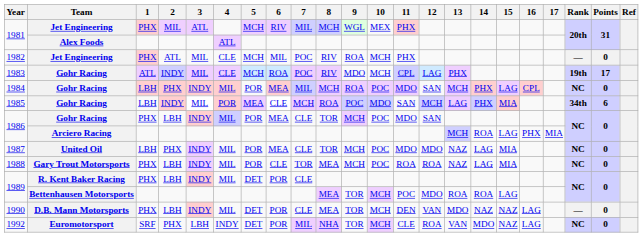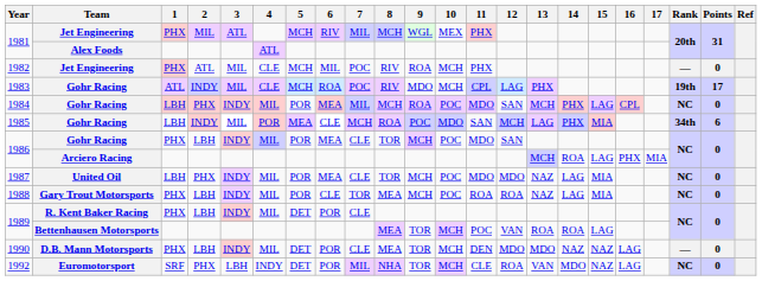 <table class="wikitable" style="text-align:center; font-size:90%">
 <tr>
 <th>Year</th>
 <th>Team</th>
 <th>1</th>
 <th>2</th>
 <th>3</th>
 <th>4</th>
 <th>5</th>
 <th>6</th>
 <th>7</th>
 <th>8</th>
 <th>9</th>
 <th>10</th>
 <th>11</th>
 <th>12</th>
 <th>13</th>
 <th>14</th>
 <th>15</th>
 <th>16</th>
 <th>17</th>
 <th>Rank</th>
 <th>Points</th>
 <th>Ref</th>
 </tr>
 <tr>
 <td rowspan=2><a href='#'>1981</a></td>
 <th><a href='#'>Jet Engineering</a></th>
 <td style="background:#FFCFCF;"><a href='#'>PHX</a><br></td>
 <td style="background:#EFCFFF;"><a href='#'>MIL</a><br></td>
 <td style="background:#EFCFFF;"><a href='#'>ATL</a><br></td>
 <td></td>
 <td style="background:#EFCFFF;"><a href='#'>MCH</a><br></td>
 <td style="background:#EFCFFF;"><a href='#'>RIV</a><br></td>
 <td style="background:#CFCFFF;"><a href='#'>MIL</a><br></td>
 <td style="background:#CFCFFF;"><a href='#'>MCH</a><br></td>
 <td style="background:#DFFFDF;"><a href='#'>WGL</a><br></td>
 <td><a href='#'>MEX</a></td>
 <td style="background:#FFCFCF;"><a href='#'>PHX</a><br></td>
 <td></td>
 <td></td>
 <td></td>
 <td></td>
 <td></td>
 <td></td>
 <td style="background:#CFCFFF;" rowspan=2><strong>20th</strong></td>
 <td style="background:#CFCFFF;" rowspan=2><strong>31</strong></td>
 <th rowspan=2></th>
 </tr>
 <tr>
 <th><a href='#'>Alex Foods</a></th>
 <td></td>
 <td></td>
 <td></td>
 <td style="background:#EFCFFF;"><a href='#'>ATL</a><br></td>
 <td></td>
 <td></td>
 <td></td>
 <td></td>
 <td></td>
 <td></td>
 <td></td>
 <td></td>
 <td></td>
 <td></td>
 <td></td>
 <td></td>
 <td></td>
 </tr>
 <tr>
 <td><a href='#'>1982</a></td>
 <th><a href='#'>Jet Engineering</a></th>
 <td style="background:#FFCFCF;"><a href='#'>PHX</a><br></td>
 <td><a href='#'>ATL</a></td>
 <td><a href='#'>MIL</a></td>
 <td><a href='#'>CLE</a></td>
 <td><a href='#'>MCH</a></td>
 <td><a href='#'>MIL</a></td>
 <td><a href='#'>POC</a></td>
 <td><a href='#'>RIV</a></td>
 <td><a href='#'>ROA</a></td>
 <td><a href='#'>MCH</a></td>
 <td><a href='#'>PHX</a></td>
 <td></td>
 <td></td>
 <td></td>
 <td></td>
 <td></td>
 <td></td>
 <th>—</th>
 <th>0</th>
 <th></th>
 </tr>
 <tr>
 <td><a href='#'>1983</a></td>
 <th><a href='#'>Gohr Racing</a></th>
 <td style="background:#EFCFFF;"><a href='#'>ATL</a><br></td>
 <td style="background:#CFCFFF;"><a href='#'>INDY</a><br></td>
 <td style="background:#EFCFFF;"><a href='#'>MIL</a><br></td>
 <td style="background:#EFCFFF;"><a href='#'>CLE</a><br></td>
 <td style="background:#CFEAFF;"><a href='#'>MCH</a><br></td>
 <td style="background:#CFEAFF;"><a href='#'>ROA</a><br></td>
 <td style="background:#EFCFFF;"><a href='#'>POC</a><br></td>
 <td style="background:#EFCFFF;"><a href='#'>RIV</a><br></td>
 <td><a href='#'>MDO</a></td>
 <td><a href='#'>MCH</a></td>
 <td style="background:#CFCFFF;"><a href='#'>CPL</a><br></td>
 <td style="background:#CFEAFF;"><a href='#'>LAG</a><br></td>
 <td style="background:#EFCFFF;"><a href='#'>PHX</a><br></td>
 <td></td>
 <td></td>
 <td></td>
 <td></td>
 <td style="background:#CFCFFF;"><strong>19th</strong></td>
 <td style="background:#CFCFFF;"><strong>17</strong></td>
 <th></th>
 </tr>
 <tr>
 <td><a href='#'>1984</a></td>
 <th><a href='#'>Gohr Racing</a></th>
 <td style="background:#FFCFCF;"><a href='#'>LBH</a><br></td>
 <td style="background:#FFCFCF;"><a href='#'>PHX</a><br></td>
 <td style="background:#FFCFCF;"><a href='#'>INDY</a><br></td>
 <td style="background:#FFCFCF;"><a href='#'>MIL</a><br></td>
 <td><a href='#'>POR</a></td>
 <td style="background:#FFCFCF;"><a href='#'>MEA</a><br></td>
 <td style="background:#CFCFFF;"><a href='#'>MIL</a><br></td>
 <td style="background:#EFCFFF;"><a href='#'>MCH</a><br></td>
 <td style="background:#EFCFFF;"><a href='#'>ROA</a><br></td>
 <td style="background:#EFCFFF;"><a href='#'>POC</a><br></td>
 <td style="background:#EFCFFF;"><a href='#'>MDO</a><br></td>
 <td><a href='#'>SAN</a></td>
 <td style="background:#EFCFFF;"><a href='#'>MCH</a><br></td>
 <td style="background:#FFCFCF;"><a href='#'>PHX</a><br></td>
 <td style="background:#EFCFFF;"><a href='#'>LAG</a><br></td>
 <td style="background:#FFCFCF;"><a href='#'>CPL</a><br></td>
 <td></td>
 <td style="background:#CFCFFF;"><strong>NC</strong></td>
 <td style="background:#CFCFFF;"><strong>0</strong></td>
 <th></th>
 </tr>
 <tr>
 <td><a href='#'>1985</a></td>
 <th><a href='#'>Gohr Racing</a></th>
 <td><a href='#'>LBH</a></td>
 <td style="background:#FFCFCF;"><a href='#'>INDY</a><br></td>
 <td style="background:#FFFFFF;"><a href='#'>MIL</a><br></td>
 <td style="background:#FFCFCF;"><a href='#'>POR</a><br></td>
 <td style="background:#EFCFFF;"><a href='#'>MEA</a><br></td>
 <td style="background:#FFFFFF;"><a href='#'>CLE</a><br></td>
 <td style="background:#EFCFFF;"><a href='#'>MCH</a><br></td>
 <td style="background:#EFCFFF;"><a href='#'>ROA</a><br></td>
 <td style="background:#CFCFFF;"><a href='#'>POC</a><br></td>
 <td style="background:#CFCFFF;"><a href='#'>MDO</a><br></td>
 <td><a href='#'>SAN</a></td>
 <td style="background:#CFCFFF;"><a href='#'>MCH</a><br></td>
 <td style="background:#EFCFFF;"><a href='#'>LAG</a><br></td>
 <td style="background:#CFCFFF;"><a href='#'>PHX</a><br></td>
 <td style="background:#FFCFCF;"><a href='#'>MIA</a><br></td>
 <td></td>
 <td></td>
 <td style="background:#CFCFFF;"><strong>34th</strong></td>
 <td style="background:#CFCFFF;"><strong>6</strong></td>
 <th></th>
 </tr>
 <tr>
 <td rowspan=2><a href='#'>1986</a></td>
 <th><a href='#'>Gohr Racing</a></th>
 <td><a href='#'>PHX</a></td>
 <td><a href='#'>LBH</a></td>
 <td style="background:#FFCFCF;"><a href='#'>INDY</a><br></td>
 <td style="background:#CFCFFF;"><a href='#'>MIL</a><br></td>
 <td><a href='#'>POR</a></td>
 <td><a href='#'>MEA</a></td>
 <td><a href='#'>CLE</a></td>
 <td><a href='#'>TOR</a></td>
 <td style="background:#EFCFFF;"><a href='#'>MCH</a><br></td>
 <td><a href='#'>POC</a></td>
 <td><a href='#'>MDO</a></td>
 <td><a href='#'>SAN</a></td>
 <td></td>
 <td></td>
 <td></td>
 <td></td>
 <td></td>
 <td style="background:#CFCFFF;" rowspan=2><strong>NC</strong></td>
 <td style="background:#CFCFFF;" rowspan=2><strong>0</strong></td>
 <th rowspan=2></th>
 </tr>
 <tr>
 <th><a href='#'>Arciero Racing</a></th>
 <td></td>
 <td></td>
 <td></td>
 <td></td>
 <td></td>
 <td></td>
 <td></td>
 <td></td>
 <td></td>
 <td></td>
 <td></td>
 <td></td>
 <td style="background:#CFCFFF;"><a href='#'>MCH</a><br></td>
 <td><a href='#'>ROA</a></td>
 <td><a href='#'>LAG</a></td>
 <td><a href='#'>PHX</a></td>
 <td><a href='#'>MIA</a></td>
 </tr>
 <tr>
 <td><a href='#'>1987</a></td>
 <th><a href='#'>United Oil</a></th>
 <td><a href='#'>LBH</a></td>
 <td><a href='#'>PHX</a></td>
 <td style="background:#EFCFFF;"><a href='#'>INDY</a><br></td>
 <td><a href='#'>MIL</a></td>
 <td><a href='#'>POR</a></td>
 <td><a href='#'>MEA</a></td>
 <td><a href='#'>CLE</a></td>
 <td><a href='#'>TOR</a></td>
 <td><a href='#'>MCH</a></td>
 <td><a href='#'>POC</a></td>
 <td><a href='#'>MDO</a></td>
 <td><a href='#'>MDO</a></td>
 <td><a href='#'>NAZ</a></td>
 <td><a href='#'>LAG</a></td>
 <td><a href='#'>MIA</a></td>
 <td></td>
 <td></td>
 <td style="background:#CFCFFF;"><strong>NC</strong></td>
 <td style="background:#CFCFFF;"><strong>0</strong></td>
 <th></th>
 </tr>
 <tr>
 <td><a href='#'>1988</a></td>
 <th><a href='#'>Gary Trout Motorsports</a></th>
 <td><a href='#'>PHX</a></td>
 <td><a href='#'>LBH</a></td>
 <td style="background:#EFCFFF;"><a href='#'>INDY</a><br></td>
 <td><a href='#'>MIL</a></td>
 <td><a href='#'>POR</a></td>
 <td><a href='#'>CLE</a></td>
 <td><a href='#'>TOR</a></td>
 <td><a href='#'>MEA</a></td>
 <td><a href='#'>MCH</a></td>
 <td><a href='#'>POC</a></td>
 <td><a href='#'>ROA</a></td>
 <td><a href='#'>ROA</a></td>
 <td><a href='#'>NAZ</a></td>
 <td><a href='#'>LAG</a></td>
 <td><a href='#'>MIA</a></td>
 <td></td>
 <td></td>
 <td style="background:#CFCFFF;"><strong>NC</strong></td>
 <td style="background:#CFCFFF;"><strong>0</strong></td>
 <th></th>
 </tr>
 <tr>
 <td rowspan=2><a href='#'>1989</a></td>
 <th><a href='#'>R. Kent Baker Racing</a></th>
 <td><a href='#'>PHX</a></td>
 <td><a href='#'>LBH</a></td>
 <td style="background:#FFCFCF;"><a href='#'>INDY</a><br></td>
 <td><a href='#'>MIL</a></td>
 <td><a href='#'>DET</a></td>
 <td><a href='#'>POR</a></td>
 <td><a href='#'>CLE</a></td>
 <td></td>
 <td></td>
 <td></td>
 <td></td>
 <td></td>
 <td></td>
 <td></td>
 <td></td>
 <td></td>
 <td></td>
 <td style="background:#CFCFFF;" rowspan=2><strong>NC</strong></td>
 <td style="background:#CFCFFF;" rowspan=2><strong>0</strong></td>
 <th rowspan=2></th>
 </tr>
 <tr>
 <th><a href='#'>Bettenhausen Motorsports</a></th>
 <td></td>
 <td></td>
 <td></td>
 <td></td>
 <td></td>
 <td></td>
 <td></td>
 <td style="background:#EFCFFF;"><a href='#'>MEA</a><br></td>
 <td><a href='#'>TOR</a></td>
 <td style="background:#EFCFFF;"><a href='#'>MCH</a><br></td>
 <td><a href='#'>POC</a></td>
-<td><a href='#'>MDO</a></td>
+<td><a href='#'>VAN</a></td>
 <td><a href='#'>ROA</a></td>
 <td><a href='#'>ROA</a></td>
 <td><a href='#'>LAG</a></td>
 <td></td>
 <td></td>
 </tr>
 <tr>
 <td><a href='#'>1990</a></td>
 <th><a href='#'>D.B. Mann Motorsports</a></th>
 <td><a href='#'>PHX</a></td>
 <td><a href='#'>LBH</a></td>
 <td style="background:#FFCFCF;"><a href='#'>INDY</a><br></td>
 <td><a href='#'>MIL</a></td>
 <td><a href='#'>DET</a></td>
 <td><a href='#'>POR</a></td>
 <td><a href='#'>CLE</a></td>
 <td><a href='#'>MEA</a></td>
 <td><a href='#'>TOR</a></td>
 <td><a href='#'>MCH</a></td>
 <td><a href='#'>DEN</a></td>
-<td><a href='#'>VAN</a></td>
+<td><a href='#'>MDO</a></td>
 <td><a href='#'>MDO</a></td>
 <td><a href='#'>NAZ</a></td>
 <td><a href='#'>NAZ</a></td>
 <td><a href='#'>LAG</a></td>
 <td></td>
 <th>—</th>
 <th>0</th>
 <th></th>
 </tr>
 <tr>
 <td><a href='#'>1992</a></td>
 <th><a href='#'>Euromotorsport</a></th>
 <td><a href='#'>SRF</a></td>
 <td><a href='#'>PHX</a></td>
 <td><a href='#'>LBH</a></td>
 <td><a href='#'>INDY</a></td>
 <td><a href='#'>DET</a></td>
 <td><a href='#'>POR</a></td>
 <td style="background:#EFCFFF;"><a href='#'>MIL</a><br></td>
 <td style="background:#EFCFFF;"><a href='#'>NHA</a><br></td>
 <td><a href='#'>TOR</a></td>
 <td style="background:#EFCFFF;"><a href='#'>MCH</a><br></td>
 <td><a href='#'>CLE</a></td>
 <td><a href='#'>ROA</a></td>
 <td><a href='#'>VAN</a></td>
 <td><a href='#'>MDO</a></td>
 <td><a href='#'>NAZ</a></td>
 <td><a href='#'>LAG</a></td>
 <td></td>
 <td style="background:#CFCFFF;"><strong>NC</strong></td>
 <td style="background:#CFCFFF;"><strong>0</strong></td>
 <th></th>
 </tr>
 </table>
